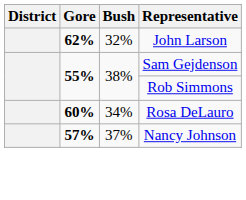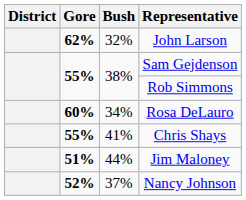 <table class=wikitable>
 <tr>
 <th>District</th>
 <th>Gore</th>
 <th>Bush</th>
 <th>Representative</th>
 </tr>
 <tr align=center>
 <th></th>
 <td><strong>62%</strong></td>
 <td>32%</td>
 <td><a href='#'>John Larson</a></td>
 </tr>
 <tr align=center>
 <th rowspan=2 ></th>
 <td rowspan=2><strong>55%</strong></td>
 <td rowspan=2>38%</td>
 <td><a href='#'>Sam Gejdenson</a></td>
 </tr>
 <tr align=center>
 <td><a href='#'>Rob Simmons</a></td>
 </tr>
 <tr align=center>
 <th></th>
 <td><strong>60%</strong></td>
 <td>34%</td>
 <td><a href='#'>Rosa DeLauro</a></td>
 </tr>
 <tr align=center>
 <th></th>
-<td><strong>57%</strong></td>
+<td><strong>55%</strong></td>
+<td>41%</td>
+<td><a href='#'>Chris Shays</a></td>
+</tr>
+<tr align=center>
+<th></th>
+<td><strong>51%</strong></td>
+<td>44%</td>
+<td><a href='#'>Jim Maloney</a></td>
+</tr>
+<tr align=center>
+<th></th>
+<td><strong>52%</strong></td>
 <td>37%</td>
 <td><a href='#'>Nancy Johnson</a></td>
 </tr>
 </table>
